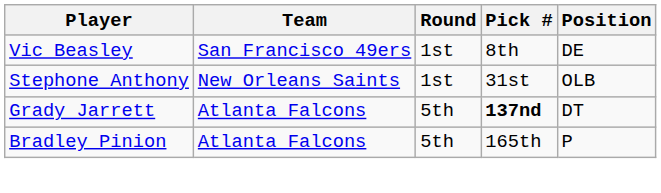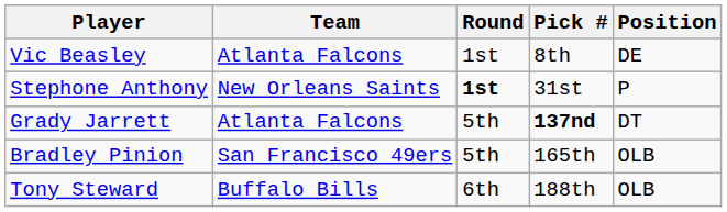 <table class="wikitable">
 <tr>
 <th>Player</th>
 <th>Team</th>
 <th>Round</th>
 <th>Pick #</th>
 <th>Position</th>
 </tr>
 <tr>
 <td><a href='#'>Vic Beasley</a></td>
-<td><a href='#'>San Francisco 49ers</a></td>
+<td><a href='#'>Atlanta Falcons</a></td>
 <td>1st</td>
 <td>8th</td>
 <td>DE</td>
 </tr>
 <tr>
 <td><a href='#'>Stephone Anthony</a></td>
 <td><a href='#'>New Orleans Saints</a></td>
-<td>1st</td>
+<td><strong>1st</strong></td>
 <td>31st</td>
-<td>OLB</td>
+<td>P</td>
 </tr>
 <tr>
 <td><a href='#'>Grady Jarrett</a></td>
 <td><a href='#'>Atlanta Falcons</a></td>
 <td>5th</td>
 <td><strong>137nd</strong></td>
 <td>DT</td>
 </tr>
 <tr>
 <td><a href='#'>Bradley Pinion</a></td>
-<td><a href='#'>Atlanta Falcons</a></td>
+<td><a href='#'>San Francisco 49ers</a></td>
 <td>5th</td>
 <td>165th</td>
-<td>P</td>
+<td>OLB</td>
+</tr>
+<tr>
+<td><a href='#'>Tony Steward</a></td>
+<td><a href='#'>Buffalo Bills</a></td>
+<td>6th</td>
+<td>188th</td>
+<td>OLB</td>
 </tr>
 </table>
